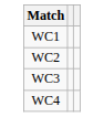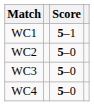 <table class="wikitable" style="font-size: 100%; margin: 1em auto 1em auto;">
 <tr>
 <th>Match</th>
 <th></th>
+<th>Score</th>
 <th></th>
 </tr>
 <tr>
 <td align="center">WC1</td>
 <td><strong></strong></td>
+<td align="center"><strong>5</strong>–1</td>
 <td></td>
 </tr>
 <tr>
 <td align="center">WC2</td>
 <td><strong></strong></td>
+<td align="center"><strong>5</strong>–0</td>
 <td></td>
 </tr>
 <tr>
 <td align="center">WC3</td>
 <td><strong></strong></td>
+<td align="center"><strong>5</strong>–0</td>
 <td></td>
 </tr>
 <tr>
 <td align="center">WC4</td>
 <td><strong></strong></td>
+<td align="center"><strong>5</strong>–0</td>
 <td></td>
 </tr>
 </table>
